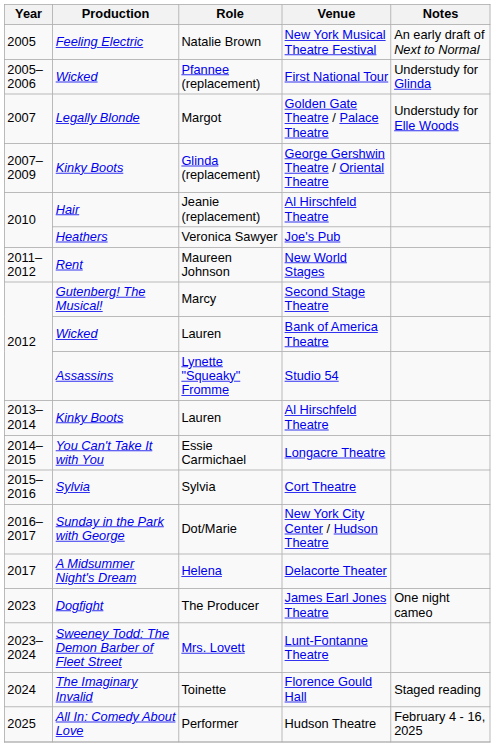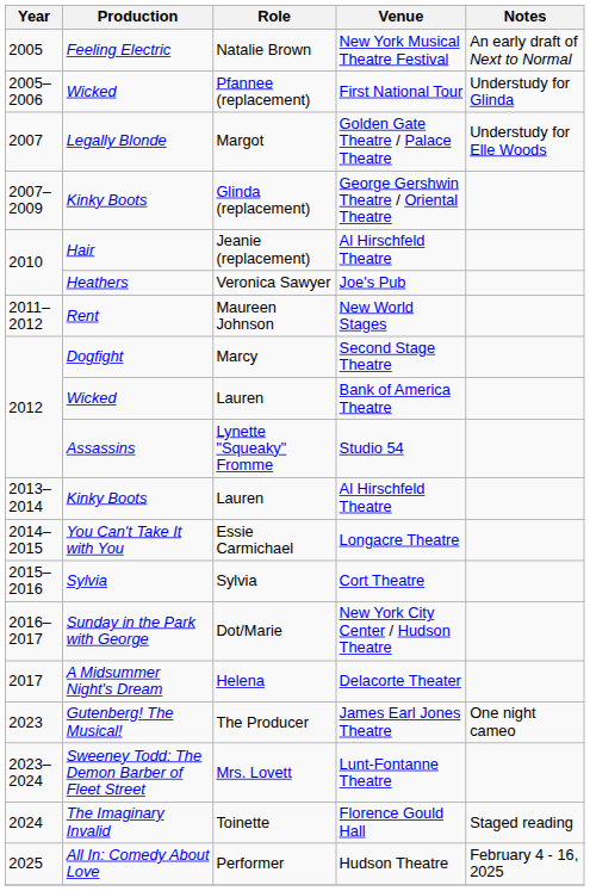 <table class="wikitable sortable">
 <tr>
 <th>Year</th>
 <th>Production</th>
 <th>Role</th>
 <th>Venue</th>
 <th class=unsortable>Notes</th>
 </tr>
 <tr>
 <td>2005</td>
 <td><em><a href='#'>Feeling Electric</a></em></td>
 <td>Natalie Brown</td>
 <td><a href='#'>New York Musical Theatre Festival</a></td>
 <td>An early draft of <em>Next to Normal</em></td>
 </tr>
 <tr>
 <td>2005–2006</td>
 <td><em><a href='#'>Wicked</a></em></td>
 <td><a href='#'>Pfannee</a> (replacement)</td>
 <td><a href='#'>First National Tour</a></td>
 <td>Understudy for <a href='#'>Glinda</a></td>
 </tr>
 <tr>
 <td>2007</td>
 <td><em><a href='#'>Legally Blonde</a></em></td>
 <td>Margot</td>
 <td><a href='#'>Golden Gate Theatre</a> / <a href='#'>Palace Theatre</a></td>
 <td>Understudy for <a href='#'>Elle Woods</a></td>
 </tr>
 <tr>
 <td>2007–2009</td>
 <td><em><a href='#'>Kinky Boots</a></em></td>
 <td><a href='#'>Glinda</a> (replacement)</td>
 <td><a href='#'>George Gershwin Theatre</a> / <a href='#'>Oriental Theatre</a></td>
 <td></td>
 </tr>
 <tr>
 <td rowspan="2">2010</td>
 <td><em><a href='#'>Hair</a></em></td>
 <td>Jeanie (replacement)</td>
 <td><a href='#'>Al Hirschfeld Theatre</a></td>
 <td></td>
 </tr>
 <tr>
 <td><em><a href='#'>Heathers</a></em></td>
 <td>Veronica Sawyer</td>
 <td><a href='#'>Joe's Pub</a></td>
 <td></td>
 </tr>
 <tr>
 <td>2011–2012</td>
 <td><em><a href='#'>Rent</a></em></td>
 <td>Maureen Johnson</td>
 <td><a href='#'>New World Stages</a></td>
 <td></td>
 </tr>
 <tr>
 <td rowspan="3">2012</td>
-<td><em><a href='#'>Gutenberg! The Musical!</a></em></td>
+<td><em><a href='#'>Dogfight</a></em></td>
 <td>Marcy</td>
 <td><a href='#'>Second Stage Theatre</a></td>
 <td></td>
 </tr>
 <tr>
 <td><em><a href='#'>Wicked</a></em></td>
 <td>Lauren</td>
 <td><a href='#'>Bank of America Theatre</a></td>
 <td></td>
 </tr>
 <tr>
 <td><em><a href='#'>Assassins</a></em></td>
 <td><a href='#'>Lynette "Squeaky" Fromme</a></td>
 <td><a href='#'>Studio 54</a></td>
 <td></td>
 </tr>
 <tr>
 <td>2013–2014</td>
 <td><em><a href='#'>Kinky Boots</a></em></td>
 <td>Lauren</td>
 <td><a href='#'>Al Hirschfeld Theatre</a></td>
 <td></td>
 </tr>
 <tr>
 <td>2014–2015</td>
 <td><em><a href='#'>You Can't Take It with You</a></em></td>
 <td>Essie Carmichael</td>
 <td><a href='#'>Longacre Theatre</a></td>
 <td></td>
 </tr>
 <tr>
 <td>2015–2016</td>
 <td><em><a href='#'>Sylvia</a></em></td>
 <td>Sylvia</td>
 <td><a href='#'>Cort Theatre</a></td>
 <td></td>
 </tr>
 <tr>
 <td>2016–2017</td>
 <td><em><a href='#'>Sunday in the Park with George</a></em></td>
 <td>Dot/Marie</td>
 <td><a href='#'>New York City Center</a> / <a href='#'>Hudson Theatre</a></td>
 <td></td>
 </tr>
 <tr>
 <td>2017</td>
 <td><em><a href='#'>A Midsummer Night's Dream</a></em></td>
 <td><a href='#'>Helena</a></td>
 <td><a href='#'>Delacorte Theater</a></td>
 <td></td>
 </tr>
 <tr>
 <td>2023</td>
-<td><em><a href='#'>Dogfight</a></em></td>
+<td><em><a href='#'>Gutenberg! The Musical!</a></em></td>
 <td>The Producer</td>
 <td><a href='#'>James Earl Jones Theatre</a></td>
 <td>One night cameo</td>
 </tr>
 <tr>
 <td>2023–2024</td>
 <td><em><a href='#'>Sweeney Todd: The Demon Barber of Fleet Street</a></em></td>
 <td><a href='#'>Mrs. Lovett</a></td>
 <td><a href='#'>Lunt-Fontanne Theatre</a></td>
 <td></td>
 </tr>
 <tr>
 <td>2024</td>
 <td><em><a href='#'>The Imaginary Invalid</a></em></td>
 <td>Toinette</td>
 <td><a href='#'>Florence Gould Hall</a></td>
 <td>Staged reading</td>
 </tr>
 <tr>
 <td>2025</td>
 <td><em><a href='#'>All In: Comedy About Love</a></em></td>
 <td>Performer</td>
 <td>Hudson Theatre</td>
 <td>February 4 - 16, 2025</td>
 </tr>
 <tr>
 </tr>
 </table>
